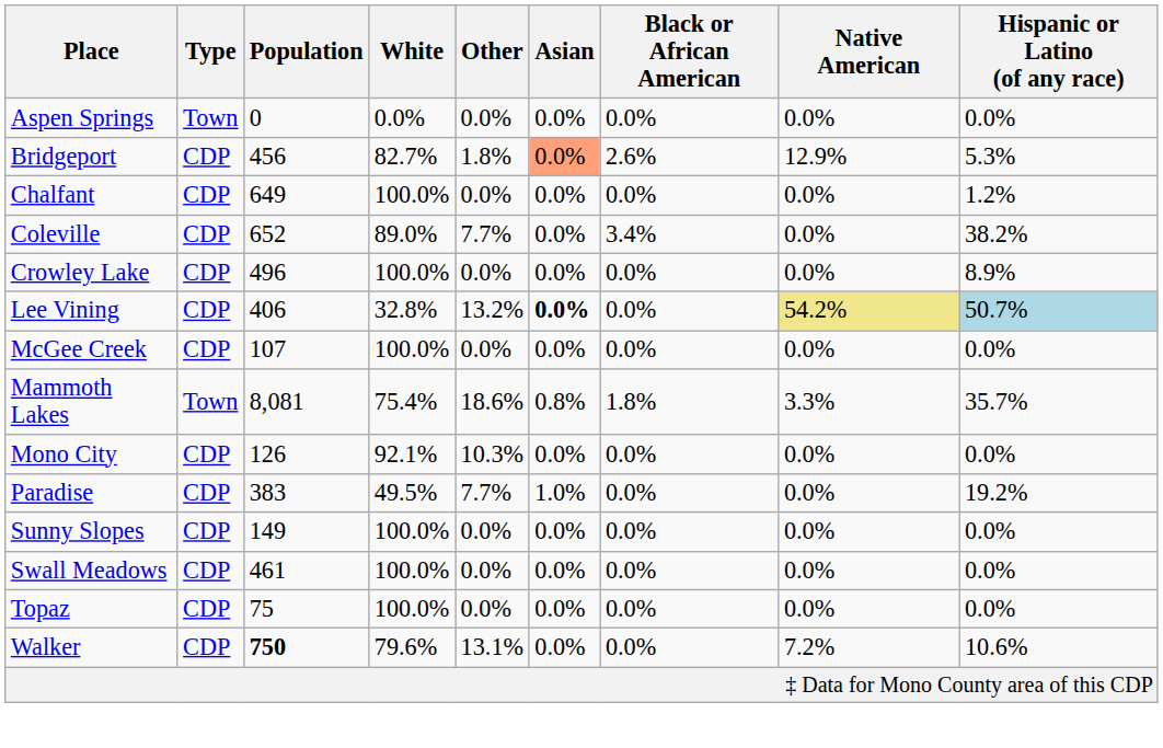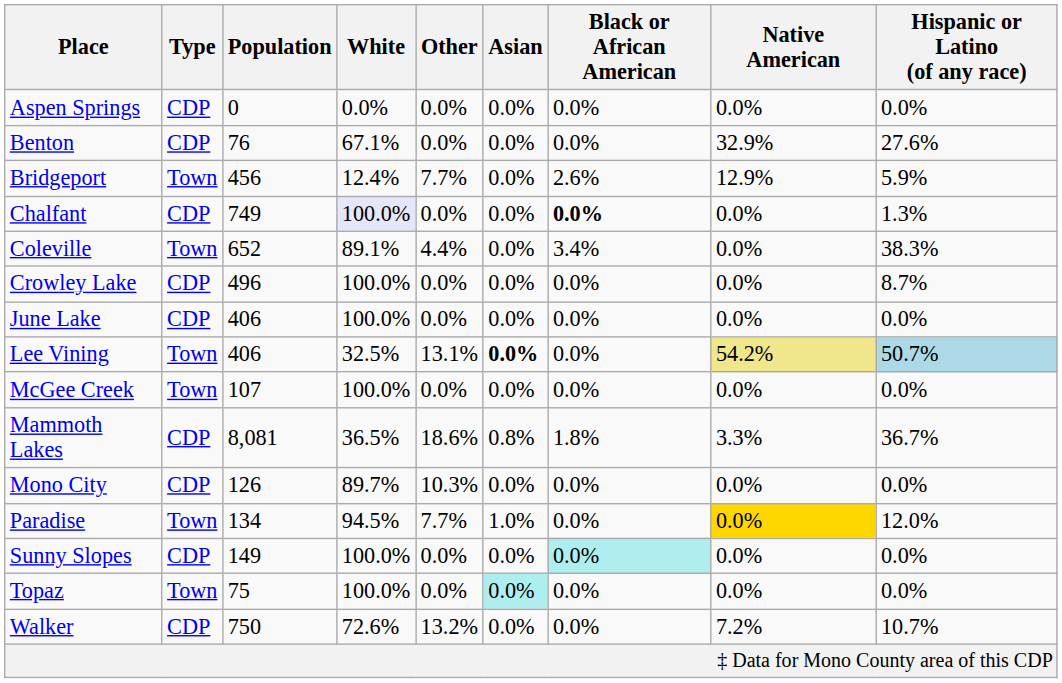 <table class="wikitable collapsible collapsed sortable" style="width: 60%;">
 <tr>
 <th>Place</th>
 <th>Type</th>
 <th data-sort-type="number">Population</th>
 <th data-sort-type="number">White</th>
 <th data-sort-type="number">Other<br></th>
 <th data-sort-type="number">Asian</th>
 <th data-sort-type="number">Black or African<br>American</th>
 <th data-sort-type="number">Native American<br></th>
 <th data-sort-type="number">Hispanic or Latino<br>(of any race)</th>
 </tr>
 <tr>
 <td><a href='#'>Aspen Springs</a></td>
-<td><a href='#'>Town</a></td>
+<td><a href='#'>CDP</a></td>
 <td>0</td>
 <td>0.0%</td>
 <td>0.0%</td>
 <td>0.0%</td>
 <td>0.0%</td>
 <td>0.0%</td>
 <td>0.0%</td>
 </tr>
 <tr>
+<td><a href='#'>Benton</a></td>
+<td><a href='#'>CDP</a></td>
+<td>76</td>
+<td>67.1%</td>
+<td>0.0%</td>
+<td>0.0%</td>
+<td>0.0%</td>
+<td>32.9%</td>
+<td>27.6%</td>
+</tr>
+<tr>
 <td><a href='#'>Bridgeport</a></td>
-<td><a href='#'>CDP</a></td>
+<td><a href='#'>Town</a></td>
 <td>456</td>
-<td>82.7%</td>
-<td>1.8%</td>
-<td style="background: lightsalmon;">0.0%</td>
+<td>12.4%</td>
+<td>7.7%</td>
+<td>0.0%</td>
 <td>2.6%</td>
 <td>12.9%</td>
-<td>5.3%</td>
+<td>5.9%</td>
 </tr>
 <tr>
 <td><a href='#'>Chalfant</a></td>
 <td><a href='#'>CDP</a></td>
-<td>649</td>
-<td>100.0%</td>
+<td>749</td>
+<td style="background: lavender;">100.0%</td>
 <td>0.0%</td>
 <td>0.0%</td>
+<td><strong>0.0%</strong></td>
 <td>0.0%</td>
-<td>0.0%</td>
-<td>1.2%</td>
+<td>1.3%</td>
 </tr>
 <tr>
 <td><a href='#'>Coleville</a></td>
-<td><a href='#'>CDP</a></td>
+<td><a href='#'>Town</a></td>
 <td>652</td>
-<td>89.0%</td>
-<td>7.7%</td>
+<td>89.1%</td>
+<td>4.4%</td>
 <td>0.0%</td>
 <td>3.4%</td>
 <td>0.0%</td>
-<td>38.2%</td>
+<td>38.3%</td>
 </tr>
 <tr>
 <td><a href='#'>Crowley Lake</a></td>
 <td><a href='#'>CDP</a></td>
 <td>496</td>
 <td>100.0%</td>
 <td>0.0%</td>
 <td>0.0%</td>
 <td>0.0%</td>
 <td>0.0%</td>
-<td>8.9%</td>
+<td>8.7%</td>
+</tr>
+<tr>
+<td><a href='#'>June Lake</a></td>
+<td><a href='#'>CDP</a></td>
+<td>406</td>
+<td>100.0%</td>
+<td>0.0%</td>
+<td>0.0%</td>
+<td>0.0%</td>
+<td>0.0%</td>
+<td>0.0%</td>
 </tr>
 <tr>
 <td><a href='#'>Lee Vining</a></td>
-<td><a href='#'>CDP</a></td>
+<td><a href='#'>Town</a></td>
 <td>406</td>
-<td>32.8%</td>
-<td>13.2%</td>
+<td>32.5%</td>
+<td>13.1%</td>
 <td><strong>0.0%</strong></td>
 <td>0.0%</td>
 <td style="background: khaki;">54.2%</td>
 <td style="background: lightblue;">50.7%</td>
 </tr>
 <tr>
 <td><a href='#'>McGee Creek</a></td>
-<td><a href='#'>CDP</a></td>
+<td><a href='#'>Town</a></td>
 <td>107</td>
 <td>100.0%</td>
 <td>0.0%</td>
 <td>0.0%</td>
 <td>0.0%</td>
 <td>0.0%</td>
 <td>0.0%</td>
 </tr>
 <tr>
 <td><a href='#'>Mammoth Lakes</a></td>
-<td><a href='#'>Town</a></td>
+<td><a href='#'>CDP</a></td>
 <td>8,081</td>
-<td>75.4%</td>
+<td>36.5%</td>
 <td>18.6%</td>
 <td>0.8%</td>
 <td>1.8%</td>
 <td>3.3%</td>
-<td>35.7%</td>
+<td>36.7%</td>
 </tr>
 <tr>
 <td><a href='#'>Mono City</a></td>
 <td><a href='#'>CDP</a></td>
 <td>126</td>
-<td>92.1%</td>
+<td>89.7%</td>
 <td>10.3%</td>
 <td>0.0%</td>
 <td>0.0%</td>
 <td>0.0%</td>
 <td>0.0%</td>
 </tr>
 <tr>
 <td><a href='#'>Paradise</a></td>
-<td><a href='#'>CDP</a></td>
-<td>383</td>
-<td>49.5%</td>
+<td><a href='#'>Town</a></td>
+<td>134</td>
+<td>94.5%</td>
 <td>7.7%</td>
 <td>1.0%</td>
 <td>0.0%</td>
-<td>0.0%</td>
-<td>19.2%</td>
+<td style="background: gold;">0.0%</td>
+<td>12.0%</td>
 </tr>
 <tr>
 <td><a href='#'>Sunny Slopes</a></td>
 <td><a href='#'>CDP</a></td>
 <td>149</td>
 <td>100.0%</td>
 <td>0.0%</td>
 <td>0.0%</td>
-<td>0.0%</td>
-<td>0.0%</td>
-<td>0.0%</td>
-</tr>
-<tr>
-<td><a href='#'>Swall Meadows</a></td>
-<td><a href='#'>CDP</a></td>
-<td>461</td>
-<td>100.0%</td>
-<td>0.0%</td>
-<td>0.0%</td>
-<td>0.0%</td>
+<td style="background: paleturquoise;">0.0%</td>
 <td>0.0%</td>
 <td>0.0%</td>
 </tr>
 <tr>
 <td><a href='#'>Topaz</a></td>
-<td><a href='#'>CDP</a></td>
+<td><a href='#'>Town</a></td>
 <td>75</td>
 <td>100.0%</td>
 <td>0.0%</td>
-<td>0.0%</td>
+<td style="background: paleturquoise;">0.0%</td>
 <td>0.0%</td>
 <td>0.0%</td>
 <td>0.0%</td>
 </tr>
 <tr>
 <td><a href='#'>Walker</a></td>
 <td><a href='#'>CDP</a></td>
-<td><strong>750</strong></td>
-<td>79.6%</td>
-<td>13.1%</td>
+<td>750</td>
+<td>72.6%</td>
+<td>13.2%</td>
 <td>0.0%</td>
 <td>0.0%</td>
 <td>7.2%</td>
-<td>10.6%</td>
+<td>10.7%</td>
 </tr>
 <tr>
 <th colspan=9 style="text-align: right; font-weight:normal; font-size: 90%;">‡ Data for Mono County area of this CDP</th>
 </tr>
 </table>
